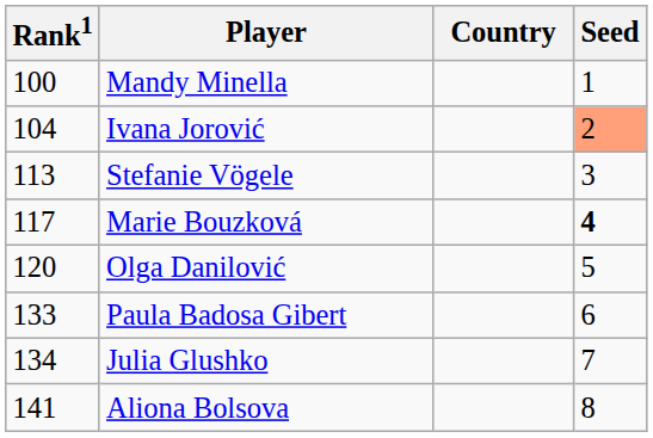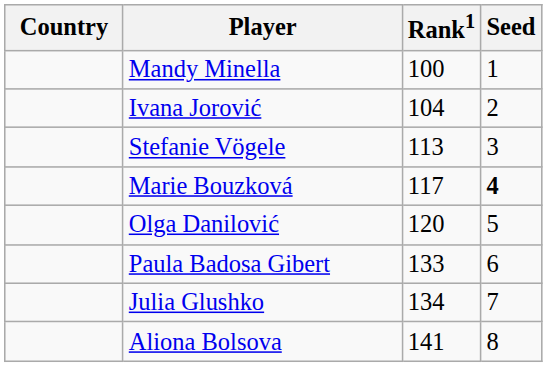 <table class="sortable wikitable">
 <tr>
+<th width="70">Country</th>
+<th width="175">Player</th>
 <th>Rank<sup>1</sup></th>
-<th width="175">Player</th>
-<th width="70">Country</th>
 <th>Seed</th>
 </tr>
 <tr>
+<td></td>
+<td><a href='#'>Mandy Minella</a></td>
 <td>100</td>
-<td><a href='#'>Mandy Minella</a></td>
-<td></td>
 <td>1</td>
 </tr>
 <tr>
+<td></td>
+<td><a href='#'>Ivana Jorović</a></td>
 <td>104</td>
-<td><a href='#'>Ivana Jorović</a></td>
-<td></td>
-<td style="background: lightsalmon;">2</td>
+<td>2</td>
 </tr>
 <tr>
+<td></td>
+<td><a href='#'>Stefanie Vögele</a></td>
 <td>113</td>
-<td><a href='#'>Stefanie Vögele</a></td>
-<td></td>
 <td>3</td>
 </tr>
 <tr>
+<td></td>
+<td><a href='#'>Marie Bouzková</a></td>
 <td>117</td>
-<td><a href='#'>Marie Bouzková</a></td>
-<td></td>
 <td><strong>4</strong></td>
 </tr>
 <tr>
+<td></td>
+<td><a href='#'>Olga Danilović</a></td>
 <td>120</td>
-<td><a href='#'>Olga Danilović</a></td>
-<td></td>
 <td>5</td>
 </tr>
 <tr>
+<td></td>
+<td><a href='#'>Paula Badosa Gibert</a></td>
 <td>133</td>
-<td><a href='#'>Paula Badosa Gibert</a></td>
-<td></td>
 <td>6</td>
 </tr>
 <tr>
+<td></td>
+<td><a href='#'>Julia Glushko</a></td>
 <td>134</td>
-<td><a href='#'>Julia Glushko</a></td>
-<td></td>
 <td>7</td>
 </tr>
 <tr>
+<td></td>
+<td><a href='#'>Aliona Bolsova</a></td>
 <td>141</td>
-<td><a href='#'>Aliona Bolsova</a></td>
-<td></td>
 <td>8</td>
 </tr>
 </table>
